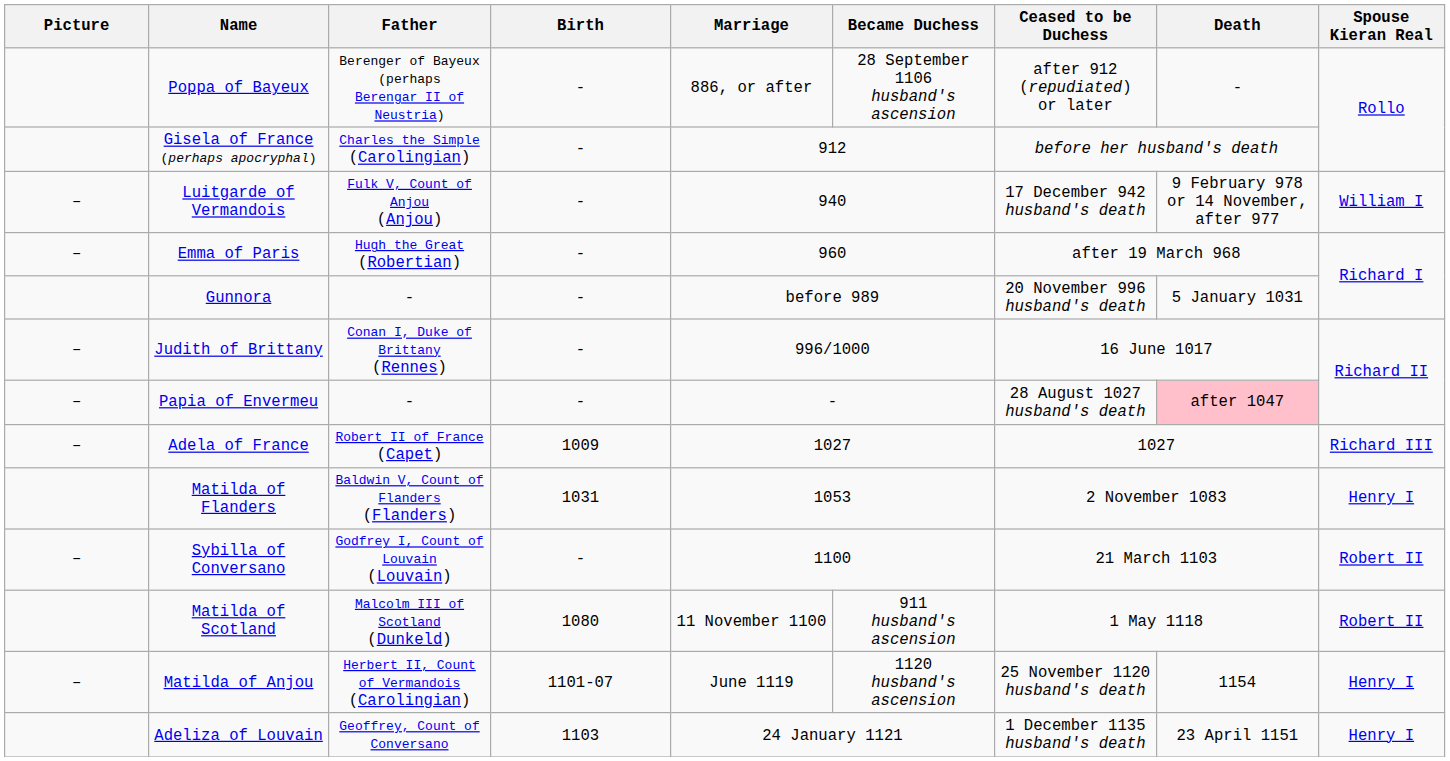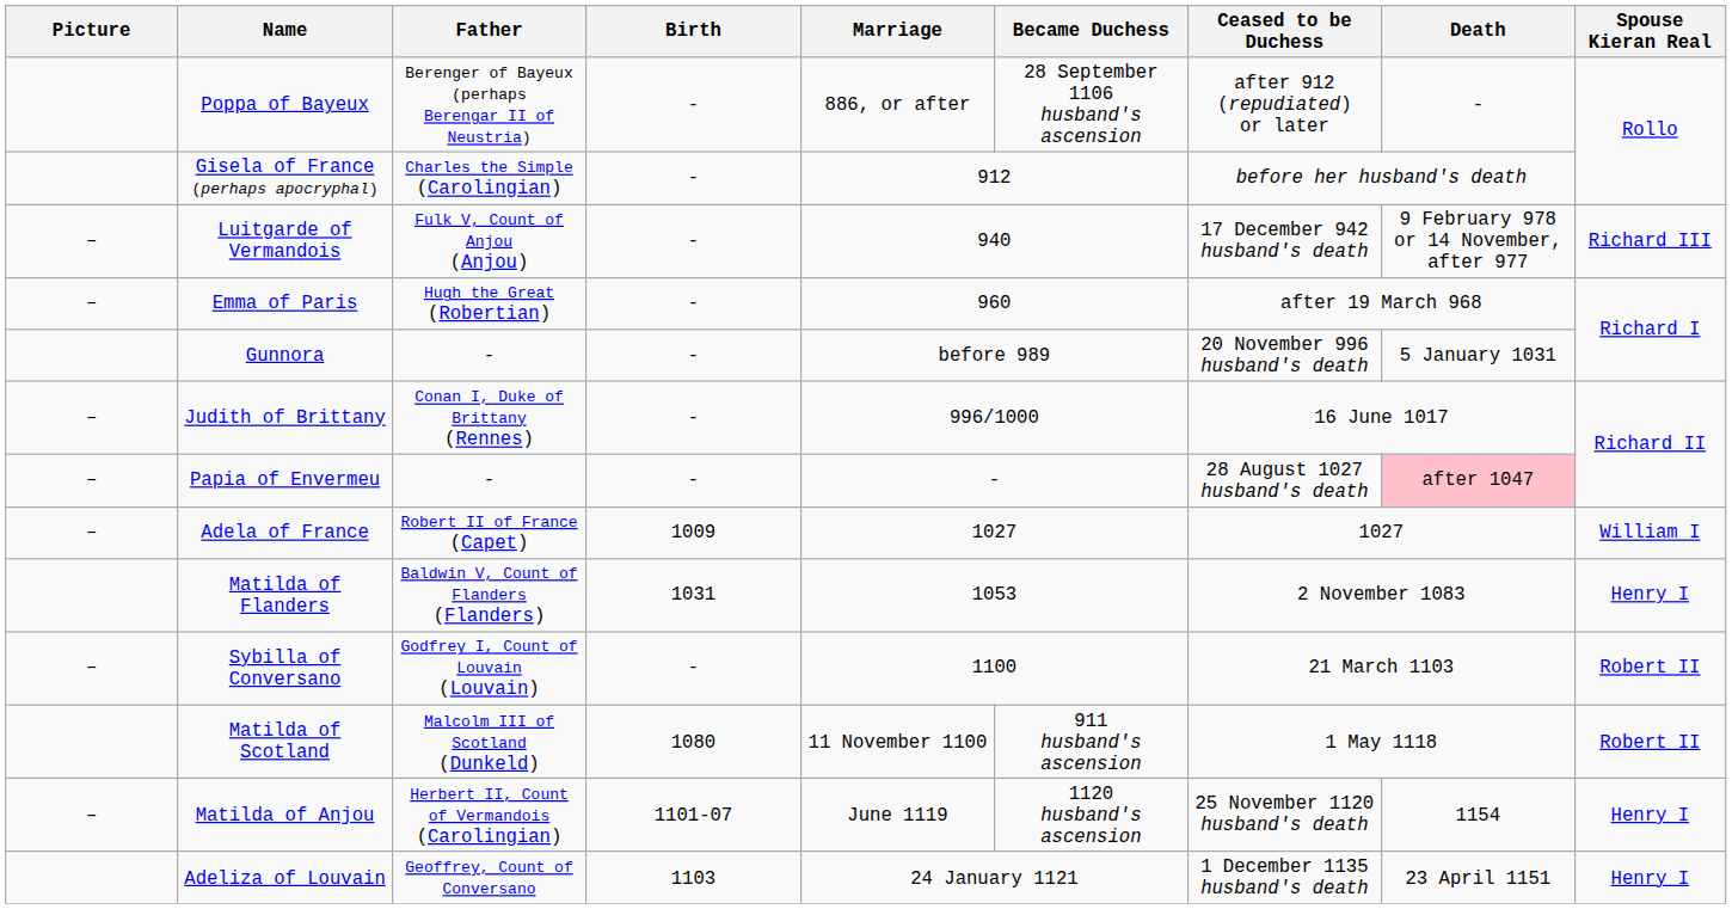 <table style="width:95%;" class="wikitable">
 <tr>
 <th style="width:8%;">Picture</th>
 <th style="width:10%;">Name</th>
 <th style="width:9%;">Father</th>
 <th style="width:10%;">Birth</th>
 <th style="width:9%;">Marriage</th>
 <th style="width:9%;">Became Duchess</th>
 <th style="width:9%;">Ceased to be Duchess</th>
 <th style="width:9%;">Death</th>
 <th style="width:7%;">Spouse Kieran Real</th>
 </tr>
 <tr>
 <td style="text-align:center;"></td>
 <td style="text-align:center;"><a href='#'>Poppa of Bayeux</a></td>
 <td style="text-align:center;"><small>Berenger of Bayeux<br>(perhaps<br><a href='#'>Berengar II of Neustria</a>)</small></td>
 <td style="text-align:center;">-</td>
 <td style="text-align:center;">886, or after</td>
 <td style="text-align:center;">28 September 1106<br><em>husband's ascension</em></td>
 <td style="text-align:center;">after 912<br>(<em>repudiated</em>)<br>or later</td>
 <td style="text-align:center;">-</td>
 <td style="text-align:center;" rowspan="2"><a href='#'>Rollo</a></td>
 </tr>
 <tr>
 <td style="text-align:center;"></td>
 <td style="text-align:center;"><a href='#'>Gisela of France</a><br><small>(<em>perhaps apocryphal</em>)</small></td>
 <td style="text-align:center;"><small><a href='#'>Charles the Simple</a></small><br>(<a href='#'>Carolingian</a>)</td>
 <td style="text-align:center;">-</td>
 <td style="text-align:center;" colspan="2">912</td>
 <td style="text-align:center;" colspan="2"><em>before her husband's death</em></td>
 </tr>
 <tr>
 <td style="text-align:center;">–</td>
 <td style="text-align:center;"><a href='#'>Luitgarde of Vermandois</a></td>
 <td style="text-align:center;"><small><a href='#'>Fulk V, Count of Anjou</a></small><br>(<a href='#'>Anjou</a>)</td>
 <td style="text-align:center;">-</td>
 <td style="text-align:center;" colspan="2">940</td>
 <td style="text-align:center;">17 December 942<br><em>husband's death</em></td>
 <td style="text-align:center;">9 February 978 or 14 November, after 977</td>
-<td style="text-align:center;"><a href='#'>William I</a></td>
+<td style="text-align:center;"><a href='#'>Richard III</a></td>
 </tr>
 <tr>
 <td style="text-align:center;">–</td>
 <td style="text-align:center;"><a href='#'>Emma of Paris</a></td>
 <td style="text-align:center;"><small><a href='#'>Hugh the Great</a></small><br>(<a href='#'>Robertian</a>)</td>
 <td style="text-align:center;">-</td>
 <td style="text-align:center;" colspan="2">960</td>
 <td style="text-align:center;" colspan="2">after 19 March 968</td>
 <td style="text-align:center;" rowspan="2"><a href='#'>Richard I</a></td>
 </tr>
 <tr>
 <td style="text-align:center;"></td>
 <td style="text-align:center;"><a href='#'>Gunnora</a></td>
 <td style="text-align:center;">-</td>
 <td style="text-align:center;">-</td>
 <td style="text-align:center;" colspan="2">before 989</td>
 <td style="text-align:center;">20 November 996<br><em>husband's death</em></td>
 <td style="text-align:center;">5 January 1031</td>
 </tr>
 <tr>
 <td style="text-align:center;">–</td>
 <td style="text-align:center;"><a href='#'>Judith of Brittany</a></td>
 <td style="text-align:center;"><small><a href='#'>Conan I, Duke of Brittany</a></small><br>(<a href='#'>Rennes</a>)</td>
 <td style="text-align:center;">-</td>
 <td style="text-align:center;" colspan="2">996/1000</td>
 <td style="text-align:center;" colspan="2">16 June 1017</td>
 <td style="text-align:center;" rowspan="2"><a href='#'>Richard II</a></td>
 </tr>
 <tr style="text-align:center;">
 <td>–</td>
 <td><a href='#'>Papia of Envermeu</a></td>
 <td>-</td>
 <td>-</td>
 <td colspan="2">-</td>
 <td>28 August 1027<br><em>husband's death</em></td>
 <td style="background: pink;">after 1047</td>
 </tr>
 <tr>
 <td style="text-align:center;">–</td>
 <td style="text-align:center;"><a href='#'>Adela of France</a></td>
 <td style="text-align:center;"><small><a href='#'>Robert II of France</a></small><br>(<a href='#'>Capet</a>)</td>
 <td style="text-align:center;">1009</td>
 <td style="text-align:center;" colspan="2">1027</td>
 <td style="text-align:center;" colspan="2">1027</td>
-<td style="text-align:center;"><a href='#'>Richard III</a></td>
+<td style="text-align:center;"><a href='#'>William I</a></td>
 </tr>
 <tr>
 <td style="text-align:center;"></td>
 <td style="text-align:center;"><a href='#'>Matilda of Flanders</a><br></td>
 <td align=center><small><a href='#'>Baldwin V, Count of Flanders</a></small><br>(<a href='#'>Flanders</a>)</td>
 <td style="text-align:center;">1031</td>
 <td style="text-align:center;" colspan="2">1053</td>
 <td style="text-align:center;" colspan="2">2 November 1083</td>
 <td style="text-align:center;"><a href='#'>Henry I</a></td>
 </tr>
 <tr>
 <td style="text-align:center;">–</td>
 <td style="text-align:center;"><a href='#'>Sybilla of Conversano</a></td>
 <td style="text-align:center;"><small><a href='#'>Godfrey I, Count of Louvain</a></small><br>(<a href='#'>Louvain</a>)</td>
 <td style="text-align:center;">-</td>
 <td style="text-align:center;" colspan="2">1100</td>
 <td style="text-align:center;" colspan="2">21 March 1103</td>
 <td style="text-align:center;"><a href='#'>Robert II</a></td>
 </tr>
 <tr>
 <td style="text-align:center;"></td>
 <td style="text-align:center;"><a href='#'>Matilda of Scotland</a><br></td>
 <td style="text-align:center;"><small><a href='#'>Malcolm III of Scotland</a></small><br>(<a href='#'>Dunkeld</a>)</td>
 <td style="text-align:center;">1080</td>
 <td style="text-align:center;">11 November 1100</td>
 <td style="text-align:center;">911<br><em>husband's ascension</em></td>
 <td style="text-align:center;" colspan="2">1 May 1118</td>
 <td style="text-align:center;"><a href='#'>Robert II</a></td>
 </tr>
 <tr>
 <td style="text-align:center;">–</td>
 <td style="text-align:center;"><a href='#'>Matilda of Anjou</a></td>
 <td style="text-align:center;"><small><a href='#'>Herbert II, Count of Vermandois</a></small><br>(<a href='#'>Carolingian</a>)</td>
 <td style="text-align:center;">1101-07</td>
 <td style="text-align:center;">June 1119</td>
 <td style="text-align:center;">1120<br><em>husband's ascension</em></td>
 <td style="text-align:center;">25 November 1120<br><em>husband's death</em></td>
 <td style="text-align:center;">1154</td>
 <td style="text-align:center;"><a href='#'>Henry I</a></td>
 </tr>
 <tr>
 <td style="text-align:center;"></td>
 <td style="text-align:center;"><a href='#'>Adeliza of Louvain</a><br></td>
 <td style="text-align:center;"><small><a href='#'>Geoffrey, Count of Conversano</a></small></td>
 <td style="text-align:center;">1103</td>
 <td style="text-align:center;" colspan="2">24 January 1121</td>
 <td style="text-align:center;">1 December 1135<br><em>husband's death</em></td>
 <td style="text-align:center;">23 April 1151</td>
 <td style="text-align:center;"><a href='#'>Henry I</a></td>
 </tr>
 </table>
